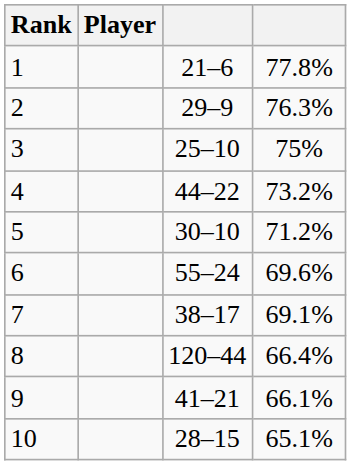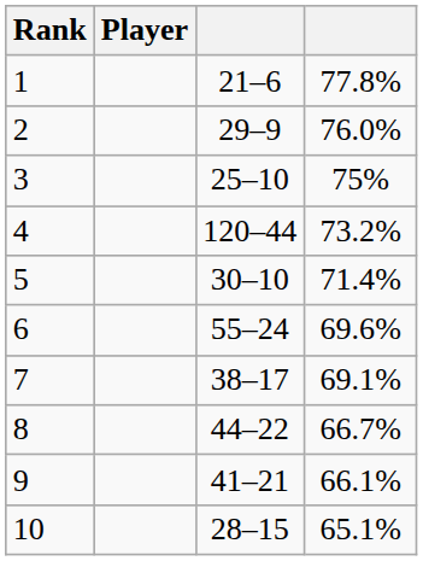 <table class=wikitable>
 <tr>
 <th>Rank</th>
 <th>Player</th>
 <th></th>
 <th style="width:50px"></th>
 </tr>
 <tr>
 <td>1</td>
 <td></td>
 <td align=center>21–6</td>
 <td align=center>77.8%</td>
 </tr>
 <tr>
 <td>2</td>
 <td></td>
 <td align=center>29–9</td>
-<td align=center>76.3%</td>
+<td align=center>76.0%</td>
 </tr>
 <tr>
 <td>3</td>
 <td></td>
 <td align=center>25–10</td>
 <td align=center>75%</td>
 </tr>
 <tr>
 <td>4</td>
 <td></td>
-<td align=center>44–22</td>
+<td align=center>120–44</td>
 <td align=center>73.2%</td>
 </tr>
 <tr>
 <td>5</td>
 <td></td>
 <td align=center>30–10</td>
-<td align=center>71.2%</td>
+<td align=center>71.4%</td>
 </tr>
 <tr>
 <td>6</td>
 <td></td>
 <td align=center>55–24</td>
 <td align=center>69.6%</td>
 </tr>
 <tr>
 <td>7</td>
 <td></td>
 <td align=center>38–17</td>
 <td align=center>69.1%</td>
 </tr>
 <tr>
 <td>8</td>
 <td></td>
-<td align=center>120–44</td>
-<td align=center>66.4%</td>
+<td align=center>44–22</td>
+<td align=center>66.7%</td>
 </tr>
 <tr>
 <td>9</td>
 <td></td>
 <td align=center>41–21</td>
 <td align=center>66.1%</td>
 </tr>
 <tr>
 <td>10</td>
 <td></td>
 <td align=center>28–15</td>
 <td align=center>65.1%</td>
 </tr>
 </table>
